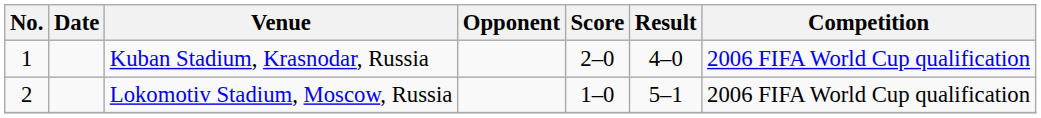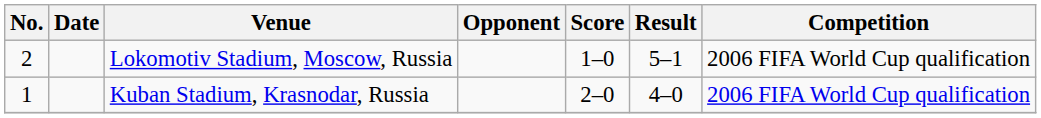 <table class="wikitable sortable">
 <tr>
 <th scope="col">No.</th>
 <th scope="col">Date</th>
 <th scope="col">Venue</th>
 <th scope="col">Opponent</th>
 <th scope="col">Score</th>
 <th scope="col">Result</th>
 <th scope="col">Competition</th>
 </tr>
 <tr>
+<td align="center">2</td>
+<td></td>
+<td><a href='#'>Lokomotiv Stadium</a>, <a href='#'>Moscow</a>, Russia</td>
+<td></td>
+<td align="center">1–0</td>
+<td align="center">5–1</td>
+<td>2006 FIFA World Cup qualification</td>
+</tr>
+<tr>
 <td align="center">1</td>
 <td></td>
 <td><a href='#'>Kuban Stadium</a>, <a href='#'>Krasnodar</a>, Russia</td>
 <td></td>
 <td align="center">2–0</td>
 <td align="center">4–0</td>
 <td><a href='#'>2006 FIFA World Cup qualification</a></td>
 </tr>
 <tr>
-<td align="center">2</td>
-<td></td>
-<td><a href='#'>Lokomotiv Stadium</a>, <a href='#'>Moscow</a>, Russia</td>
-<td></td>
-<td align="center">1–0</td>
-<td align="center">5–1</td>
-<td>2006 FIFA World Cup qualification</td>
-</tr>
-<tr>
 </tr>
 </table>
